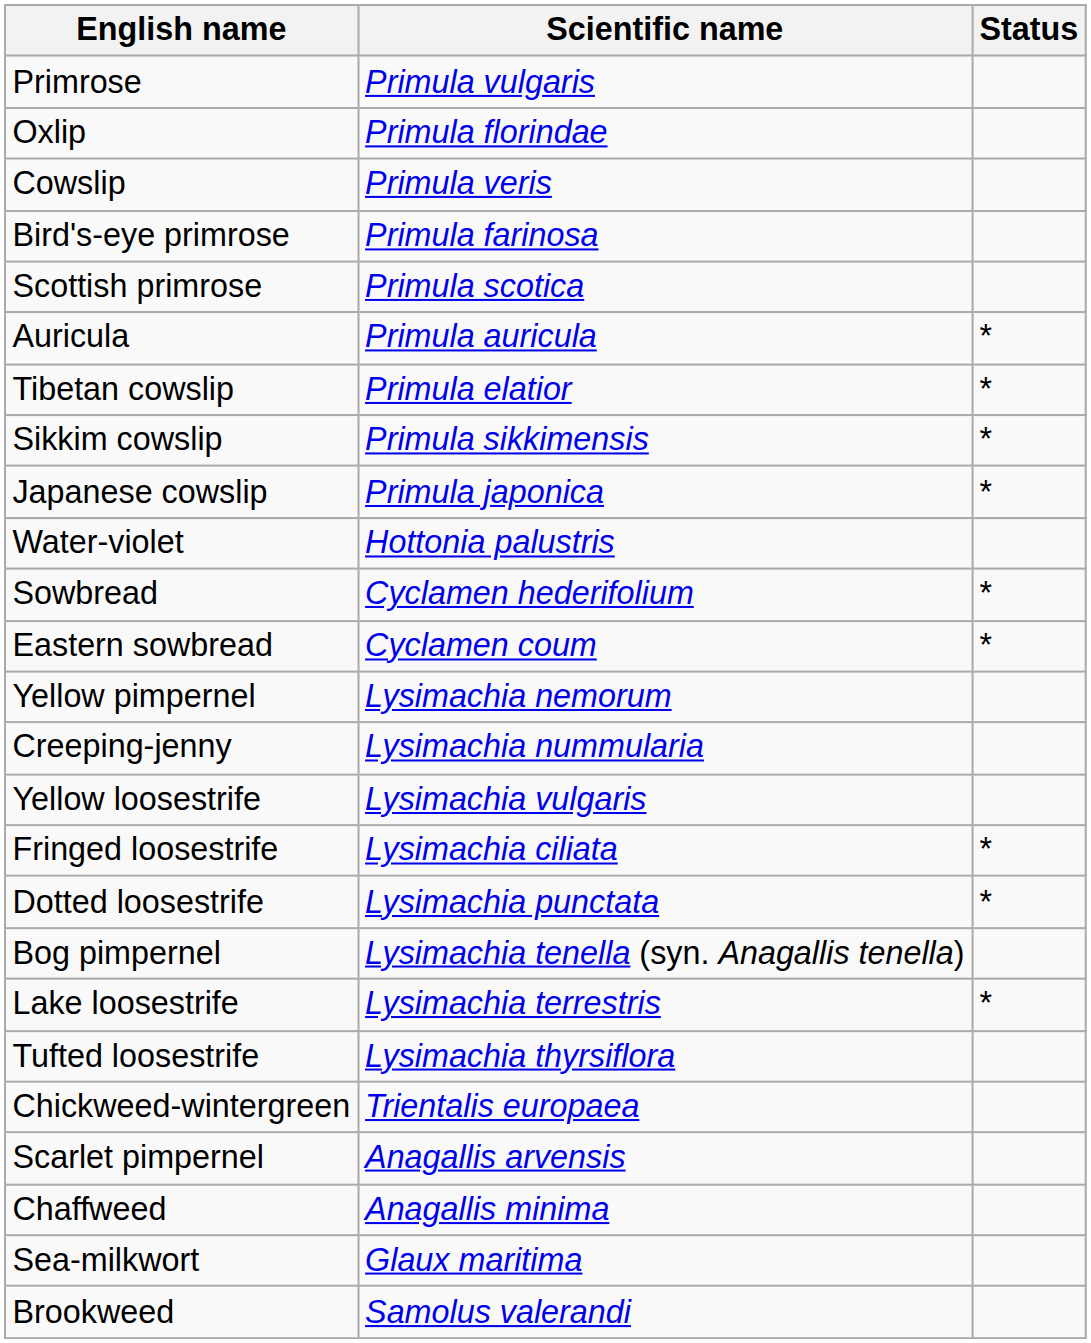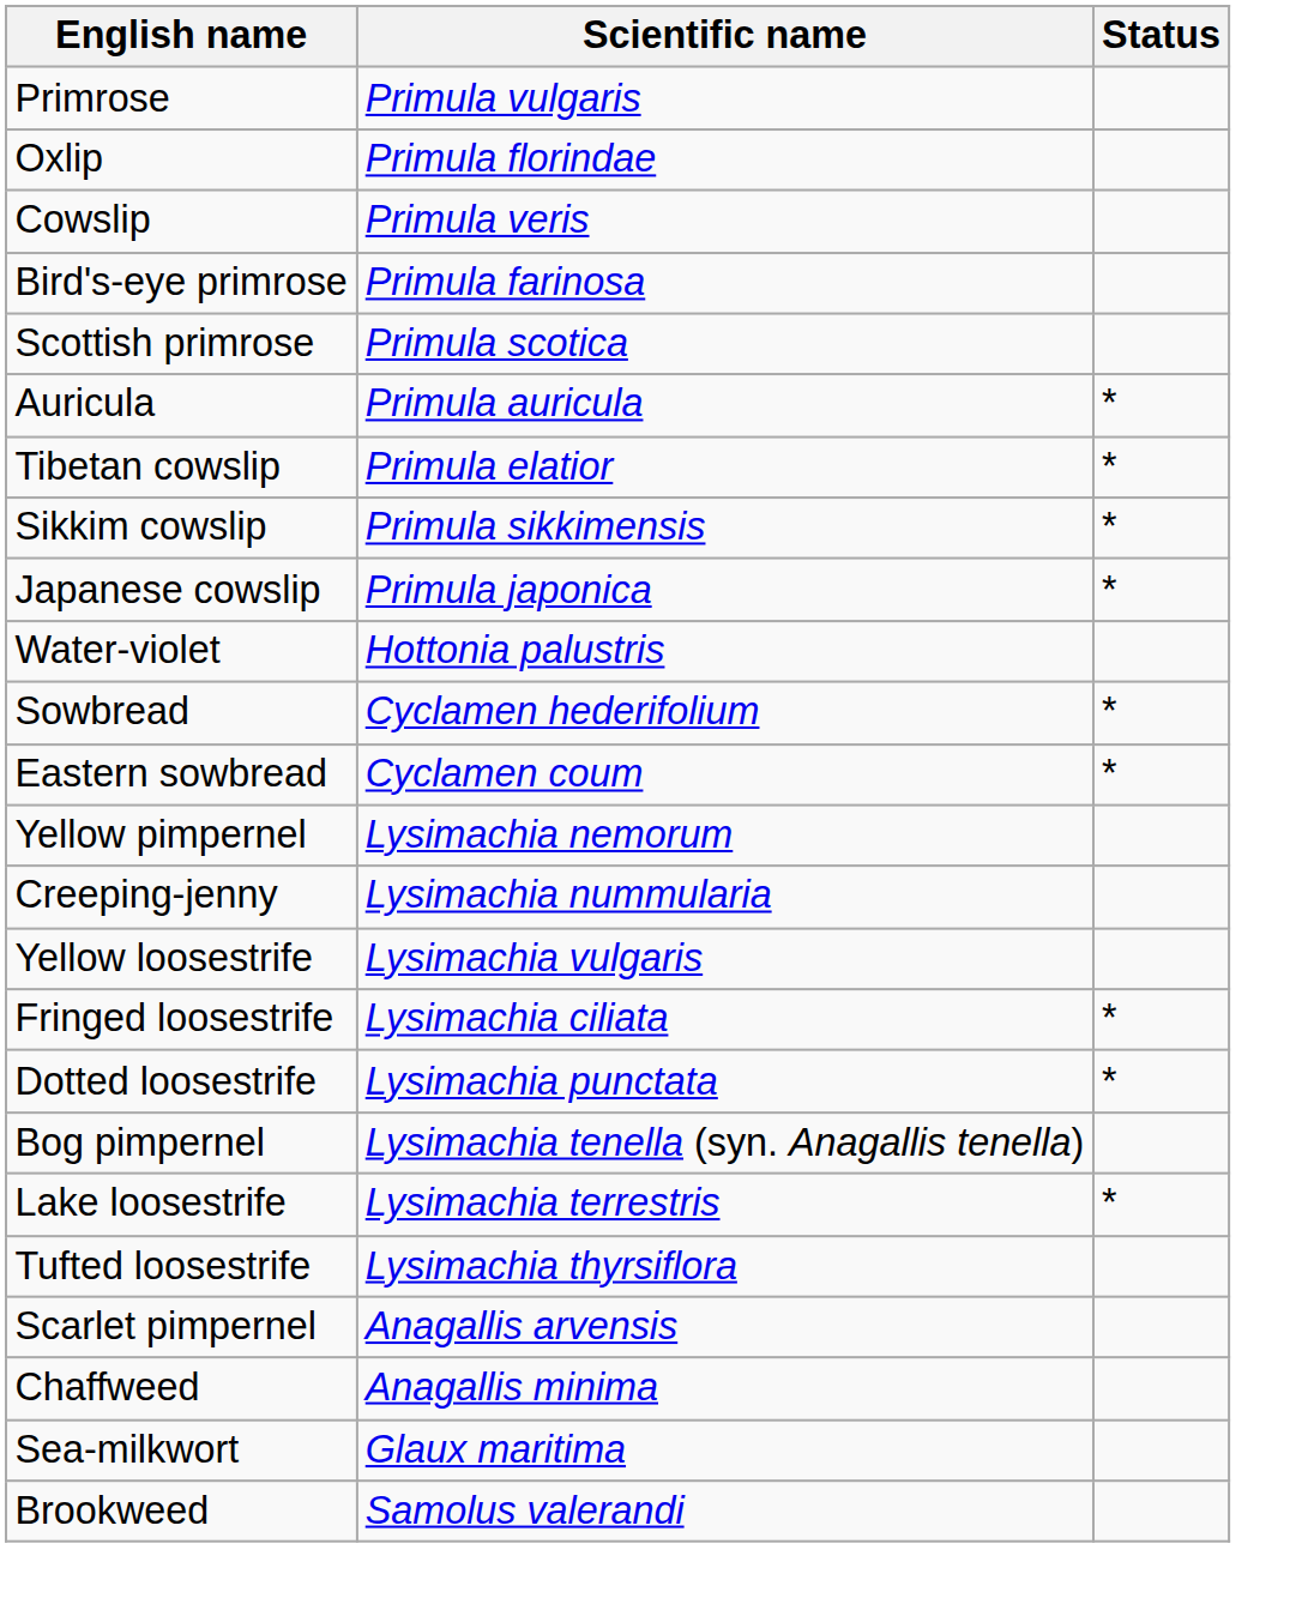 <table class="wikitable" |>
 <tr>
 <th>English name</th>
 <th>Scientific name</th>
 <th>Status</th>
 </tr>
 <tr>
 <td>Primrose</td>
 <td><em><a href='#'>Primula vulgaris</a></em></td>
 <td></td>
 </tr>
 <tr>
 <td>Oxlip</td>
 <td><em><a href='#'>Primula florindae</a></em></td>
 <td></td>
 </tr>
 <tr>
 <td>Cowslip</td>
 <td><em><a href='#'>Primula veris</a></em></td>
 <td></td>
 </tr>
 <tr>
 <td>Bird's-eye primrose</td>
 <td><em><a href='#'>Primula farinosa</a></em></td>
 <td></td>
 </tr>
 <tr>
 <td>Scottish primrose</td>
 <td><em><a href='#'>Primula scotica</a></em></td>
 <td></td>
 </tr>
 <tr>
 <td>Auricula</td>
 <td><em><a href='#'>Primula auricula</a></em></td>
 <td>*</td>
 </tr>
 <tr>
 <td>Tibetan cowslip</td>
 <td><em><a href='#'>Primula elatior</a></em></td>
 <td>*</td>
 </tr>
 <tr>
 <td>Sikkim cowslip</td>
 <td><em><a href='#'>Primula sikkimensis</a></em></td>
 <td>*</td>
 </tr>
 <tr>
 <td>Japanese cowslip</td>
 <td><em><a href='#'>Primula japonica</a></em></td>
 <td>*</td>
 </tr>
 <tr>
 <td>Water-violet</td>
 <td><em><a href='#'>Hottonia palustris</a></em></td>
 <td></td>
 </tr>
 <tr>
 <td>Sowbread</td>
 <td><em><a href='#'>Cyclamen hederifolium</a></em></td>
 <td>*</td>
 </tr>
 <tr>
 <td>Eastern sowbread</td>
 <td><em><a href='#'>Cyclamen coum</a></em></td>
 <td>*</td>
 </tr>
 <tr>
 <td>Yellow pimpernel</td>
 <td><em><a href='#'>Lysimachia nemorum</a></em></td>
 <td></td>
 </tr>
 <tr>
 <td>Creeping-jenny</td>
 <td><em><a href='#'>Lysimachia nummularia</a></em></td>
 <td></td>
 </tr>
 <tr>
 <td>Yellow loosestrife</td>
 <td><em><a href='#'>Lysimachia vulgaris</a></em></td>
 <td></td>
 </tr>
 <tr>
 <td>Fringed loosestrife</td>
 <td><em><a href='#'>Lysimachia ciliata</a></em></td>
 <td>*</td>
 </tr>
 <tr>
 <td>Dotted loosestrife</td>
 <td><em><a href='#'>Lysimachia punctata</a></em></td>
 <td>*</td>
 </tr>
 <tr>
 <td>Bog pimpernel</td>
 <td><em><a href='#'>Lysimachia tenella</a></em> (syn. <em>Anagallis tenella</em>)</td>
 <td></td>
 </tr>
 <tr>
 <td>Lake loosestrife</td>
 <td><em><a href='#'>Lysimachia terrestris</a></em></td>
 <td>*</td>
 </tr>
 <tr>
 <td>Tufted loosestrife</td>
 <td><em><a href='#'>Lysimachia thyrsiflora</a></em></td>
 <td></td>
 </tr>
 <tr>
-<td>Chickweed-wintergreen</td>
-<td><em><a href='#'>Trientalis europaea</a></em></td>
-<td></td>
-</tr>
-<tr>
 <td>Scarlet pimpernel</td>
 <td><em><a href='#'>Anagallis arvensis</a></em></td>
 <td></td>
 </tr>
 <tr>
 <td>Chaffweed</td>
 <td><em><a href='#'>Anagallis minima</a></em></td>
 <td></td>
 </tr>
 <tr>
 <td>Sea-milkwort</td>
 <td><em><a href='#'>Glaux maritima</a></em></td>
 <td></td>
 </tr>
 <tr>
 <td>Brookweed</td>
 <td><em><a href='#'>Samolus valerandi</a></em></td>
 <td></td>
 </tr>
 </table>
